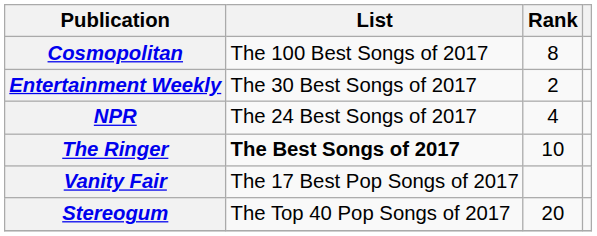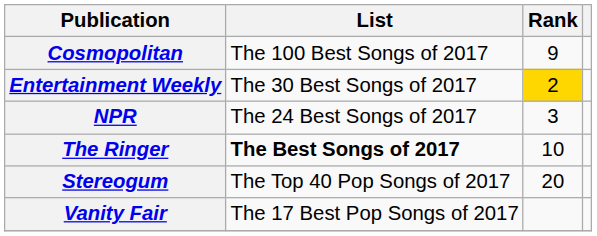 <table class="wikitable plainrowheaders sortable" style="margin-right: 0;">
 <tr>
 <th scope="col">Publication</th>
 <th scope="col">List</th>
 <th scope="col">Rank</th>
 <th scope="col" class="unsortable"></th>
 </tr>
 <tr>
 <th scope="row"><em><a href='#'>Cosmopolitan</a></em></th>
 <td>The 100 Best Songs of 2017</td>
-<td style="text-align:center">8</td>
+<td style="text-align:center">9</td>
 <td style="text-align:center"></td>
 </tr>
 <tr>
 <th scope="row"><em><a href='#'>Entertainment Weekly</a></em></th>
 <td>The 30 Best Songs of 2017</td>
-<td style="text-align:center">2</td>
+<td style="background: gold; text-align:center">2</td>
 <td style="text-align:center"></td>
 </tr>
 <tr>
 <th scope="row"><em><a href='#'>NPR</a></em></th>
 <td>The 24 Best Songs of 2017</td>
-<td style="text-align:center">4</td>
+<td style="text-align:center">3</td>
 <td style="text-align:center"></td>
 </tr>
 <tr>
 <th scope="row"><em><a href='#'>The Ringer</a></em></th>
 <td><strong>The Best Songs of 2017</strong></td>
 <td style="text-align:center">10</td>
 <td style="text-align:center"></td>
 </tr>
 <tr>
+<th scope="row"><em><a href='#'>Stereogum</a></em></th>
+<td>The Top 40 Pop Songs of 2017</td>
+<td style="text-align:center">20</td>
+<td style="text-align:center"></td>
+</tr>
+<tr>
 <th scope="row"><em><a href='#'>Vanity Fair</a></em></th>
 <td>The 17 Best Pop Songs of 2017</td>
 <td></td>
 <td style="text-align:center"></td>
 </tr>
 <tr>
-<th scope="row"><em><a href='#'>Stereogum</a></em></th>
-<td>The Top 40 Pop Songs of 2017</td>
-<td style="text-align:center">20</td>
-<td style="text-align:center"></td>
-</tr>
-<tr>
 </tr>
 </table>
